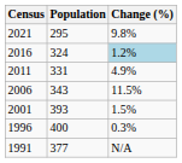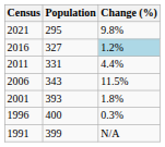 <table class="wikitable">
 <tr>
 <th>Census</th>
 <th>Population</th>
 <th>Change (%)</th>
 </tr>
 <tr>
 <td>2021</td>
 <td>295</td>
 <td> 9.8%</td>
 </tr>
 <tr>
 <td>2016</td>
-<td>324</td>
+<td>327</td>
 <td style="background: lightblue;"> 1.2%</td>
 </tr>
 <tr>
 <td>2011</td>
 <td>331</td>
-<td> 4.9%</td>
+<td> 4.4%</td>
 </tr>
 <tr>
 <td>2006</td>
 <td>343</td>
 <td> 11.5%</td>
 </tr>
 <tr>
 <td>2001</td>
 <td>393</td>
-<td> 1.5%</td>
+<td> 1.8%</td>
 </tr>
 <tr>
 <td>1996</td>
 <td>400</td>
 <td> 0.3%</td>
 </tr>
 <tr>
 <td>1991</td>
-<td>377</td>
+<td>399</td>
 <td>N/A</td>
 </tr>
 </table>
